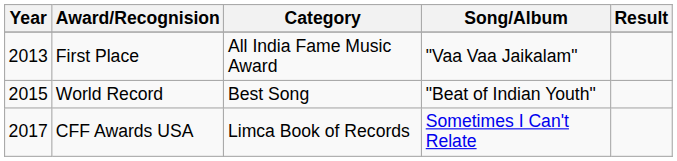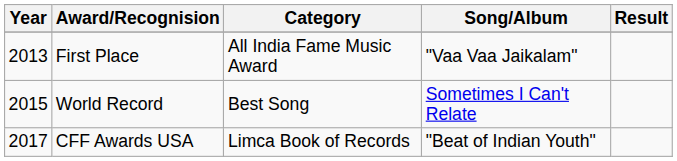 <table class="wikitable plainrowheaders">
 <tr>
 <th scope="col">Year</th>
 <th scope="col">Award/Recognision</th>
 <th scope="col">Category</th>
 <th scope=>Song/Album</th>
 <th scope="col">Result</th>
 </tr>
 <tr>
 </tr>
 <tr>
 <td>2013</td>
 <td>First Place</td>
 <td>All India Fame Music Award</td>
 <td>"Vaa Vaa Jaikalam"</td>
 <td></td>
 </tr>
 <tr>
 <td>2015</td>
 <td>World Record</td>
 <td>Best Song</td>
-<td>"Beat of Indian Youth"</td>
+<td><a href='#'>Sometimes I Can't Relate</a></td>
 <td></td>
 </tr>
 <tr>
 <td>2017</td>
 <td>CFF Awards USA</td>
 <td>Limca Book of Records</td>
-<td><a href='#'>Sometimes I Can't Relate</a></td>
+<td>"Beat of Indian Youth"</td>
 <td></td>
 </tr>
 </table>
